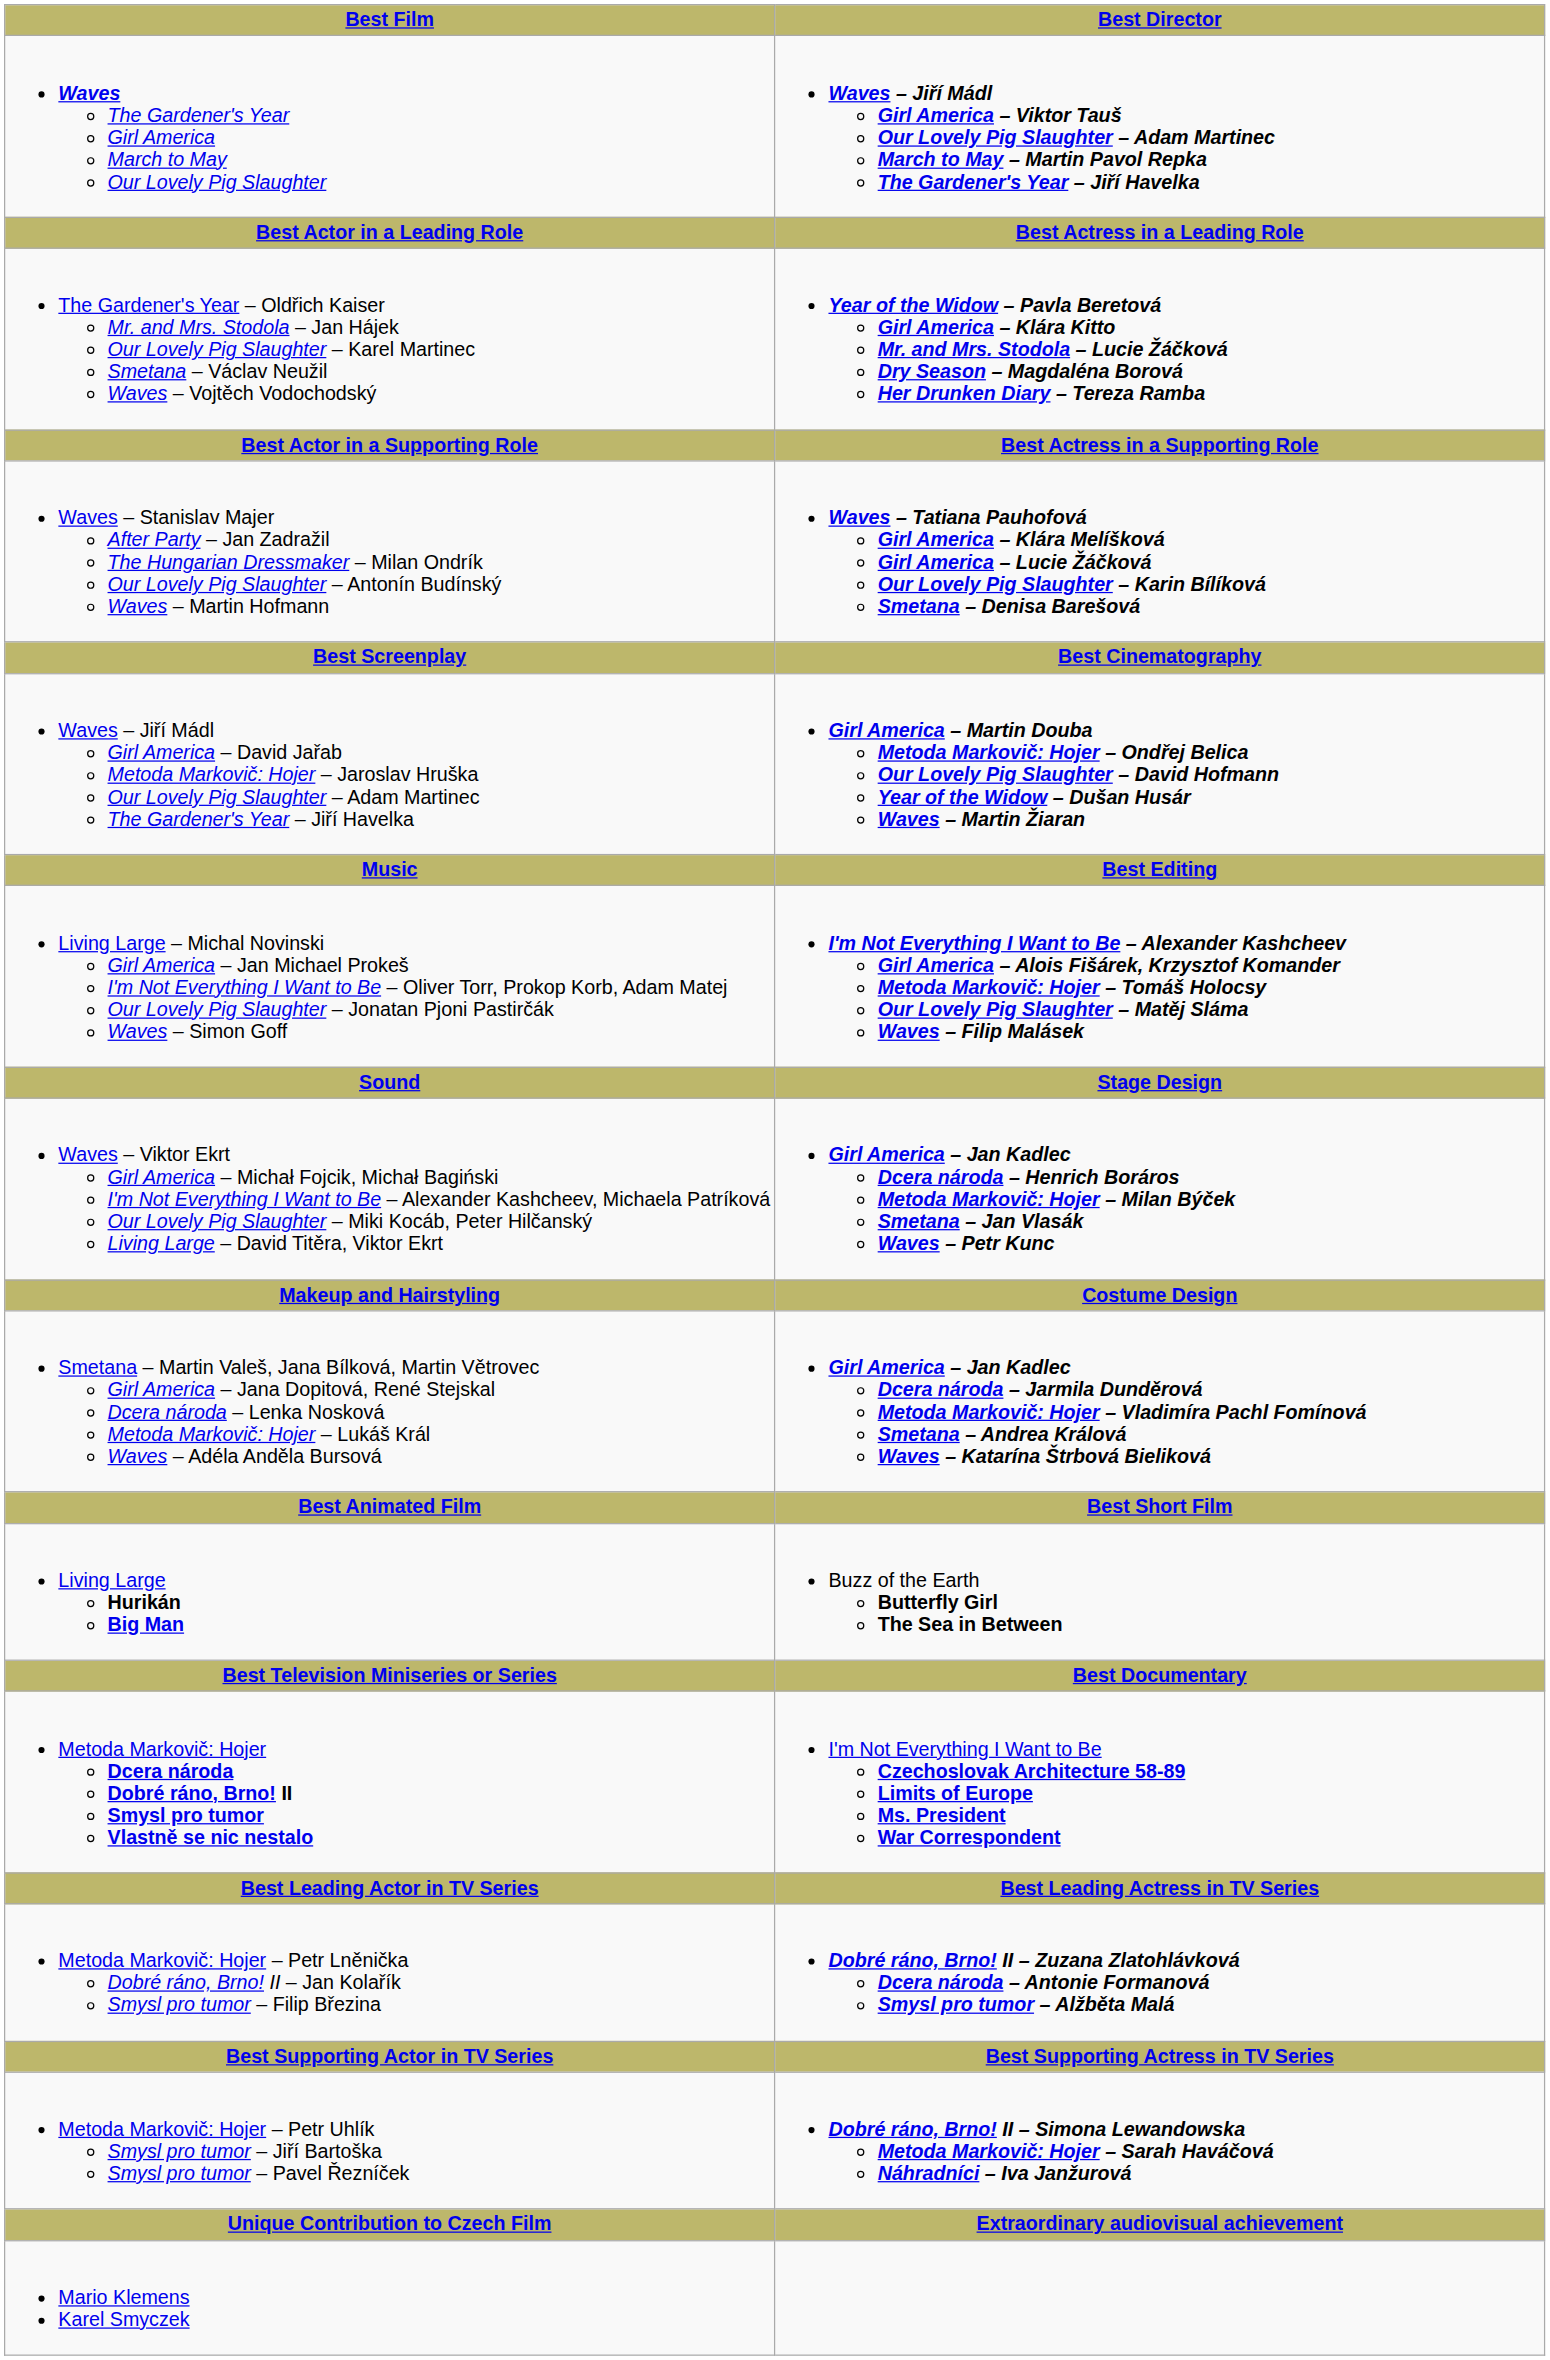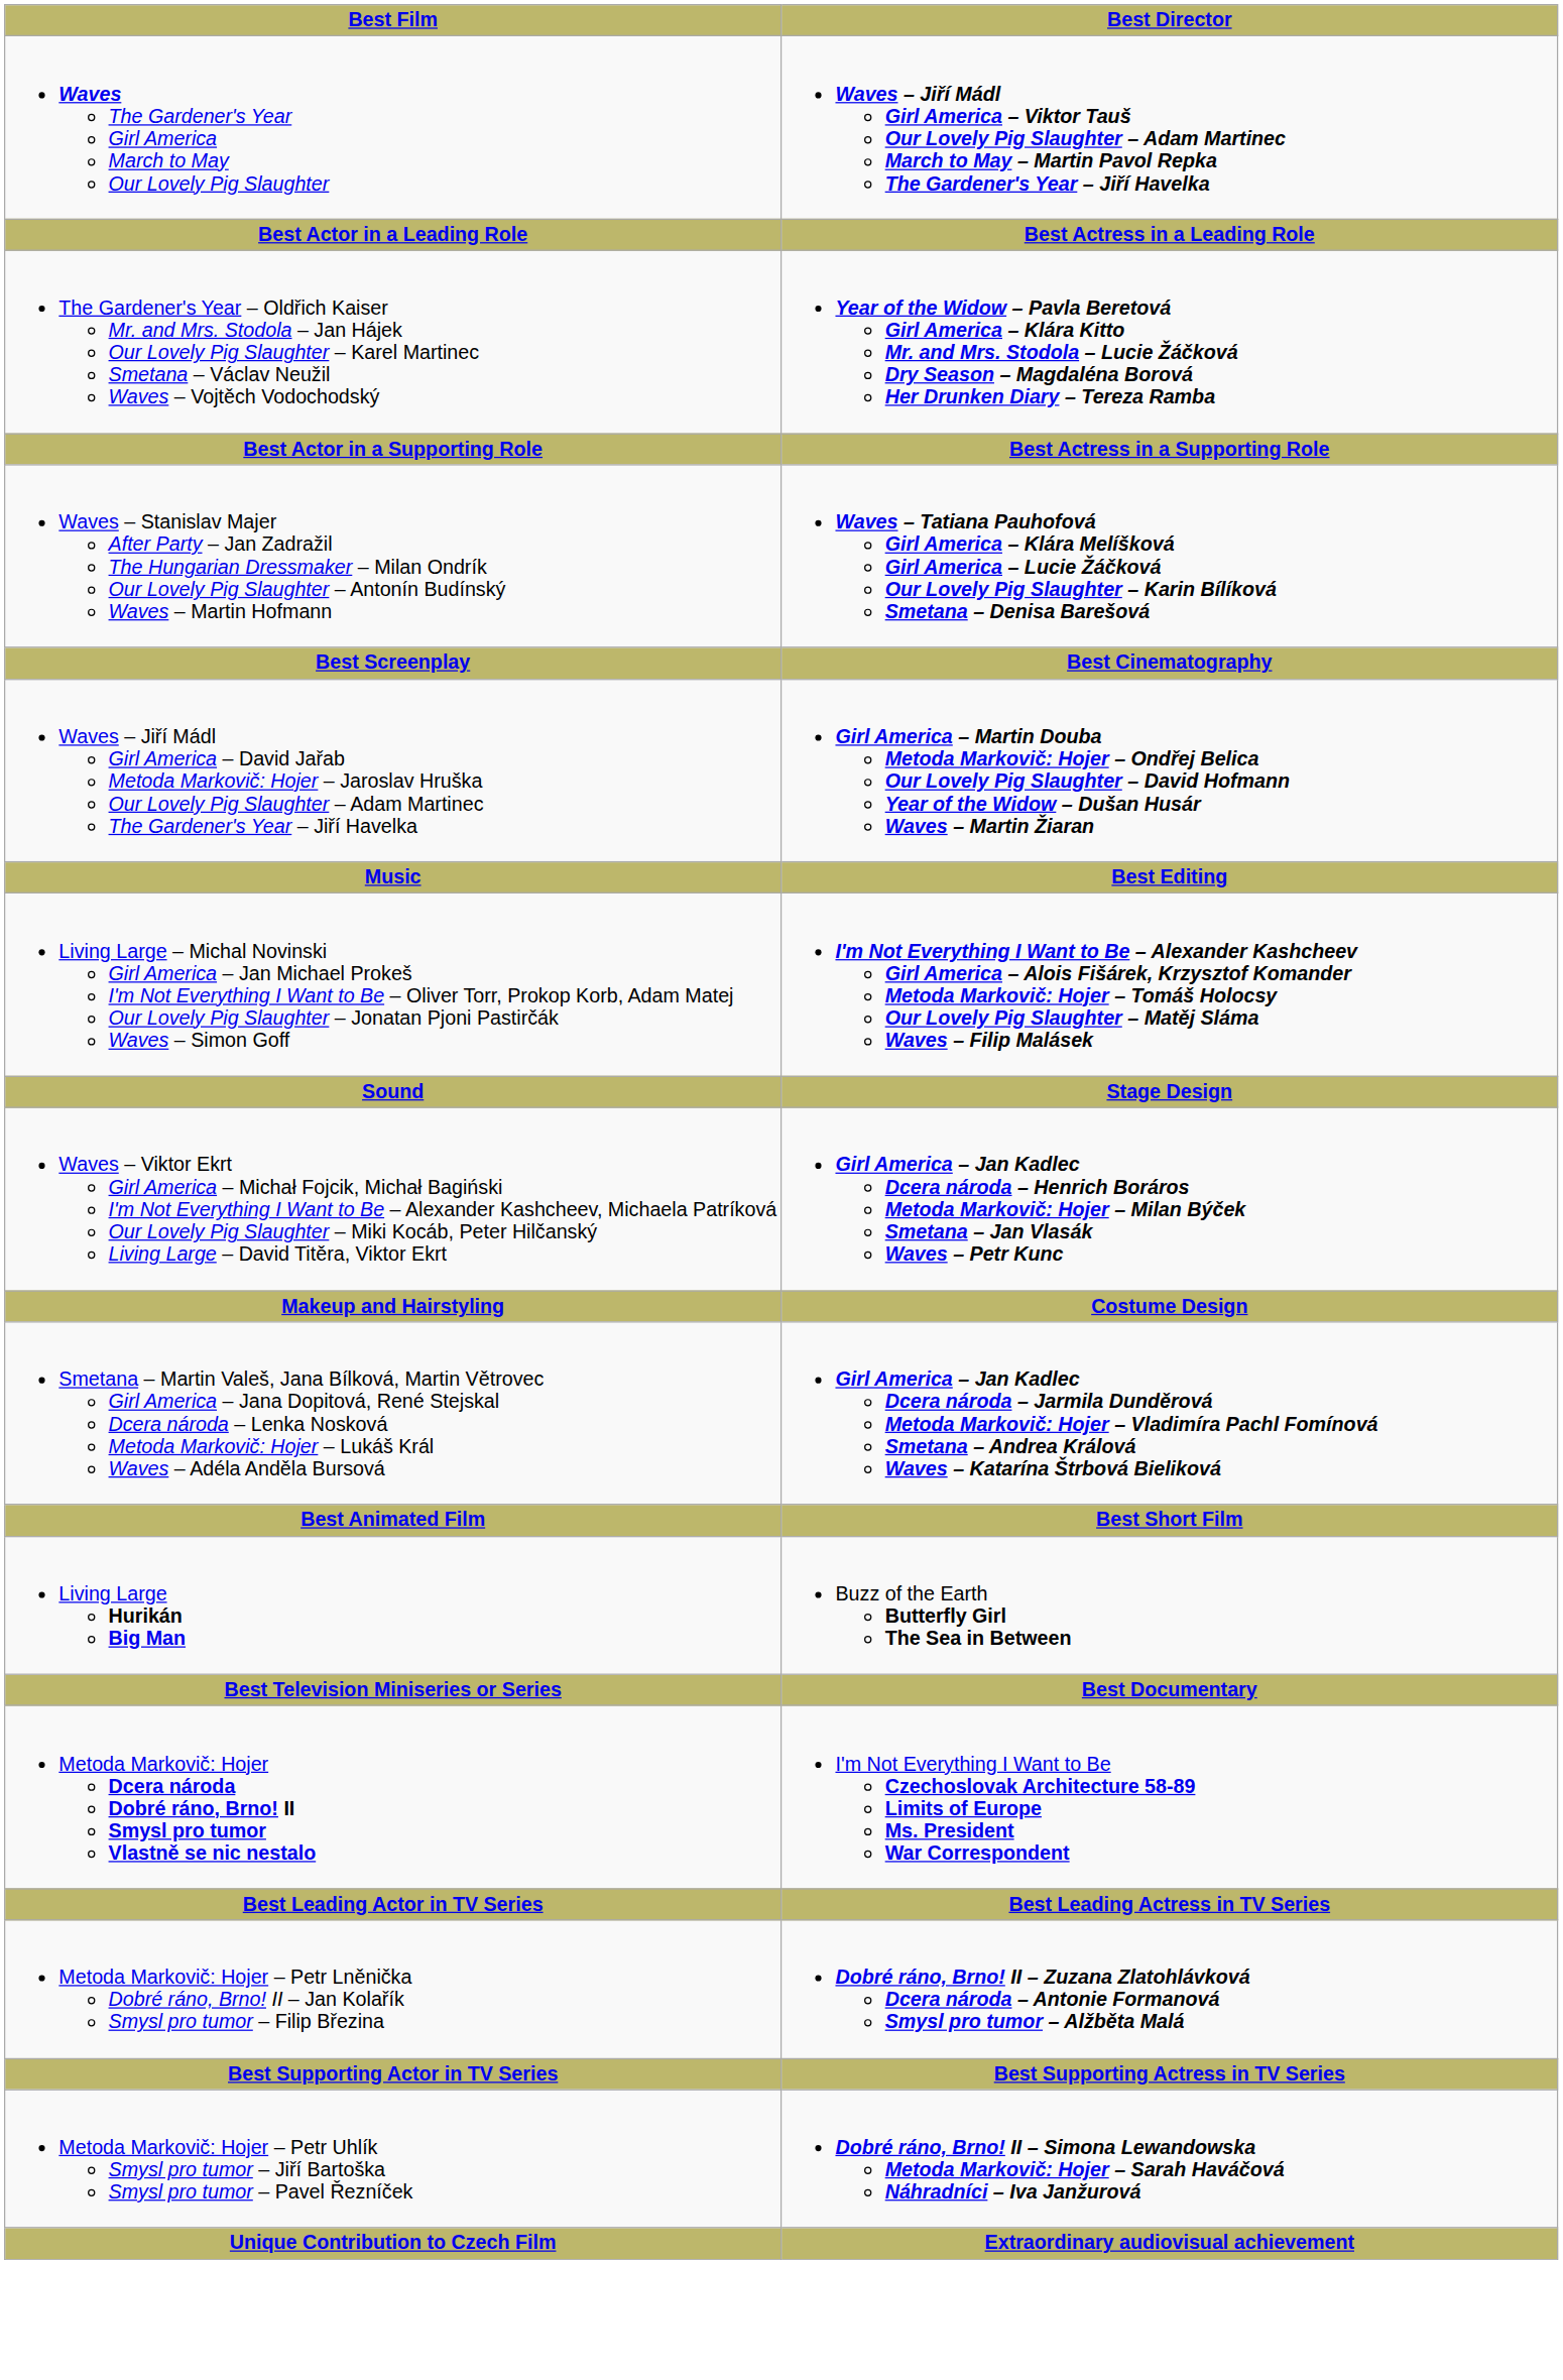 <table class=wikitable>
 <tr>
 <th style="background:#BDB76B; width: 50%"><a href='#'>Best Film</a></th>
 <th style="background:#BDB76B; width: 50%"><a href='#'>Best Director</a></th>
 </tr>
 <tr>
 <td valign="top"><br><ul><li><strong><em><a href='#'>Waves</a></em></strong><ul><li><em><a href='#'>The Gardener's Year</a></em></li><li><em><a href='#'>Girl America</a></em></li><li><em><a href='#'>March to May</a></em></li><li><em><a href='#'>Our Lovely Pig Slaughter</a></em></li></ul></li></ul></td>
 <td valign="top"><br><ul><li><strong><em><a href='#'>Waves</a><em> – Jiří Mádl<strong><ul><li></em><a href='#'>Girl America</a><em> – Viktor Tauš</li><li></em><a href='#'>Our Lovely Pig Slaughter</a><em> – Adam Martinec</li><li></em><a href='#'>March to May</a><em> – Martin Pavol Repka</li><li></em><a href='#'>The Gardener's Year</a><em> – Jiří Havelka</li></ul></li></ul></td>
 </tr>
 <tr>
 <th style="background:#BDB76B;"><a href='#'>Best Actor in a Leading Role</a></th>
 <th style="background:#BDB76B;"><a href='#'>Best Actress in a Leading Role</a></th>
 </tr>
 <tr>
 <td valign="top"><br><ul><li></em></strong><a href='#'>The Gardener's Year</a></em> – Oldřich Kaiser</strong><ul><li><em><a href='#'>Mr. and Mrs. Stodola</a></em> – Jan Hájek</li><li><em><a href='#'>Our Lovely Pig Slaughter</a></em> – Karel Martinec</li><li><em><a href='#'>Smetana</a></em> – Václav Neužil</li><li><em><a href='#'>Waves</a></em> – Vojtěch Vodochodský</li></ul></li></ul></td>
 <td valign="top"><br><ul><li><strong><em><a href='#'>Year of the Widow</a><em> – Pavla Beretová<strong><ul><li></em><a href='#'>Girl America</a><em> – Klára Kitto</li><li></em><a href='#'>Mr. and Mrs. Stodola</a><em> – Lucie Žáčková</li><li></em><a href='#'>Dry Season</a><em> – Magdaléna Borová</li><li></em><a href='#'>Her Drunken Diary</a><em> – Tereza Ramba</li></ul></li></ul></td>
 </tr>
 <tr>
 <th style="background:#BDB76B;"><a href='#'>Best Actor in a Supporting Role</a></th>
 <th style="background:#BDB76B;"><a href='#'>Best Actress in a Supporting Role</a></th>
 </tr>
 <tr>
 <td valign="top"><br><ul><li></em></strong><a href='#'>Waves</a></em> – Stanislav Majer</strong><ul><li><em><a href='#'>After Party</a></em> – Jan Zadražil</li><li><em><a href='#'>The Hungarian Dressmaker</a></em> – Milan Ondrík</li><li><em><a href='#'>Our Lovely Pig Slaughter</a></em> – Antonín Budínský</li><li><em><a href='#'>Waves</a></em> – Martin Hofmann</li></ul></li></ul></td>
 <td valign="top"><br><ul><li><strong><em><a href='#'>Waves</a><em> – Tatiana Pauhofová<strong><ul><li></em><a href='#'>Girl America</a><em> – Klára Melíšková</li><li></em><a href='#'>Girl America</a><em> – Lucie Žáčková</li><li></em><a href='#'>Our Lovely Pig Slaughter</a><em> – Karin Bílíková</li><li></em><a href='#'>Smetana</a><em> – Denisa Barešová</li></ul></li></ul></td>
 </tr>
 <tr>
 <th style="background:#BDB76B;"><a href='#'>Best Screenplay</a></th>
 <th style="background:#BDB76B;"><a href='#'>Best Cinematography</a></th>
 </tr>
 <tr>
 <td valign="top"><br><ul><li></em></strong><a href='#'>Waves</a></em> – Jiří Mádl</strong><ul><li><em><a href='#'>Girl America</a></em> – David Jařab</li><li><em><a href='#'>Metoda Markovič: Hojer</a></em> – Jaroslav Hruška</li><li><em><a href='#'>Our Lovely Pig Slaughter</a></em> – Adam Martinec</li><li><em><a href='#'>The Gardener's Year</a></em> – Jiří Havelka</li></ul></li></ul></td>
 <td valign="top"><br><ul><li><strong><em><a href='#'>Girl America</a><em> – Martin Douba<strong><ul><li></em><a href='#'>Metoda Markovič: Hojer</a><em> – Ondřej Belica</li><li></em><a href='#'>Our Lovely Pig Slaughter</a><em> – David Hofmann</li><li></em><a href='#'>Year of the Widow</a><em> – Dušan Husár</li><li></em><a href='#'>Waves</a><em> – Martin Žiaran</li></ul></li></ul></td>
 </tr>
 <tr>
 <th style="background:#BDB76B;"><a href='#'>Music</a></th>
 <th style="background:#BDB76B;"><a href='#'>Best Editing</a></th>
 </tr>
 <tr>
 <td valign="top"><br><ul><li></em></strong><a href='#'>Living Large</a></em> – Michal Novinski</strong><ul><li><em><a href='#'>Girl America</a></em> – Jan Michael Prokeš</li><li><em><a href='#'>I'm Not Everything I Want to Be</a></em> – Oliver Torr, Prokop Korb, Adam Matej</li><li><em><a href='#'>Our Lovely Pig Slaughter</a></em> – Jonatan Pjoni Pastirčák</li><li><em><a href='#'>Waves</a></em> – Simon Goff</li></ul></li></ul></td>
 <td valign="top"><br><ul><li><strong><em><a href='#'>I'm Not Everything I Want to Be</a><em> – Alexander Kashcheev<strong><ul><li></em><a href='#'>Girl America</a><em> – Alois Fišárek, Krzysztof Komander</li><li></em><a href='#'>Metoda Markovič: Hojer</a><em> – Tomáš Holocsy</li><li></em><a href='#'>Our Lovely Pig Slaughter</a><em> – Matěj Sláma</li><li></em><a href='#'>Waves</a><em> – Filip Malásek</li></ul></li></ul></td>
 </tr>
 <tr>
 <th style="background:#BDB76B;"><a href='#'>Sound</a></th>
 <th style="background:#BDB76B;"><a href='#'>Stage Design</a></th>
 </tr>
 <tr>
 <td valign="top"><br><ul><li></em></strong><a href='#'>Waves</a></em> – Viktor Ekrt</strong><ul><li><em><a href='#'>Girl America</a></em> – Michał Fojcik, Michał Bagiński</li><li><em><a href='#'>I'm Not Everything I Want to Be</a></em> – Alexander Kashcheev, Michaela Patríková</li><li><em><a href='#'>Our Lovely Pig Slaughter</a></em> – Miki Kocáb, Peter Hilčanský</li><li><em><a href='#'>Living Large</a></em> – David Titěra, Viktor Ekrt</li></ul></li></ul></td>
 <td valign="top"><br><ul><li><strong><em><a href='#'>Girl America</a><em> – Jan Kadlec<strong><ul><li></em><a href='#'>Dcera národa</a><em> – Henrich Boráros</li><li></em><a href='#'>Metoda Markovič: Hojer</a><em> – Milan Býček</li><li></em><a href='#'>Smetana</a><em> – Jan Vlasák</li><li></em><a href='#'>Waves</a><em> – Petr Kunc</li></ul></li></ul></td>
 </tr>
 <tr>
 <th style="background:#BDB76B;"><a href='#'>Makeup and Hairstyling</a></th>
 <th style="background:#BDB76B;"><a href='#'>Costume Design</a></th>
 </tr>
 <tr>
 <td valign="top"><br><ul><li></em></strong><a href='#'>Smetana</a></em> – Martin Valeš, Jana Bílková, Martin Větrovec</strong><ul><li><em><a href='#'>Girl America</a></em> – Jana Dopitová, René Stejskal</li><li><em><a href='#'>Dcera národa</a></em> – Lenka Nosková</li><li><em><a href='#'>Metoda Markovič: Hojer</a></em> – Lukáš Král</li><li><em><a href='#'>Waves</a></em> – Adéla Anděla Bursová</li></ul></li></ul></td>
 <td valign="top"><br><ul><li><strong><em><a href='#'>Girl America</a><em> – Jan Kadlec<strong><ul><li></em><a href='#'>Dcera národa</a><em> – Jarmila Dunděrová</li><li></em><a href='#'>Metoda Markovič: Hojer</a><em> – Vladimíra Pachl Fomínová</li><li></em><a href='#'>Smetana</a><em> – Andrea Králová</li><li></em><a href='#'>Waves</a><em> – Katarína Štrbová Bieliková</li></ul></li></ul></td>
 </tr>
 <tr>
 <th style="background:#BDB76B;"><a href='#'>Best Animated Film</a></th>
 <th style="background:#BDB76B;"><a href='#'>Best Short Film</a></th>
 </tr>
 <tr>
 <td valign="top"><br><ul><li></em></strong><a href='#'>Living Large</a><strong><em><ul><li></em>Hurikán<em></li><li></em><a href='#'>Big Man</a><em></li></ul></li></ul></td>
 <td valign="top"><br><ul><li></em></strong>Buzz of the Earth<strong><em><ul><li></em>Butterfly Girl<em></li><li></em>The Sea in Between<em></li></ul></li></ul></td>
 </tr>
 <tr>
 <th style="background:#BDB76B;"><a href='#'>Best Television Miniseries or Series</a></th>
 <th style="background:#BDB76B;"><a href='#'>Best Documentary</a></th>
 </tr>
 <tr>
 <td valign="top"><br><ul><li></em></strong><a href='#'>Metoda Markovič: Hojer</a><strong><em><ul><li></em><a href='#'>Dcera národa</a><em></li><li></em><a href='#'>Dobré ráno, Brno!</a> II<em></li><li></em><a href='#'>Smysl pro tumor</a><em></li><li></em><a href='#'>Vlastně se nic nestalo</a><em></li></ul></li></ul></td>
 <td valign="top"><br><ul><li></em></strong><a href='#'>I'm Not Everything I Want to Be</a><strong><em><ul><li></em><a href='#'>Czechoslovak Architecture 58-89</a><em></li><li></em><a href='#'>Limits of Europe</a><em></li><li></em><a href='#'>Ms. President</a><em></li><li></em><a href='#'>War Correspondent</a><em></li></ul></li></ul></td>
 </tr>
 <tr>
 <th style="background:#BDB76B;"><a href='#'>Best Leading Actor in TV Series</a></th>
 <th style="background:#BDB76B;"><a href='#'>Best Leading Actress in TV Series</a></th>
 </tr>
 <tr>
 <td valign="top"><br><ul><li></em></strong><a href='#'>Metoda Markovič: Hojer</a></em> – Petr Lněnička</strong><ul><li><em><a href='#'>Dobré ráno, Brno!</a> II</em> – Jan Kolařík</li><li><em><a href='#'>Smysl pro tumor</a></em> – Filip Březina</li></ul></li></ul></td>
 <td valign="top"><br><ul><li><strong><em><a href='#'>Dobré ráno, Brno!</a> II<em>  – Zuzana Zlatohlávková<strong><ul><li></em><a href='#'>Dcera národa</a><em> – Antonie Formanová</li><li></em><a href='#'>Smysl pro tumor</a><em> – Alžběta Malá</li></ul></li></ul></td>
 </tr>
 <tr>
 <th style="background:#BDB76B;"><a href='#'>Best Supporting Actor in TV Series</a></th>
 <th style="background:#BDB76B;"><a href='#'>Best Supporting Actress in TV Series</a></th>
 </tr>
 <tr>
 <td valign="top"><br><ul><li></em></strong><a href='#'>Metoda Markovič: Hojer</a></em> – Petr Uhlík</strong><ul><li><em><a href='#'>Smysl pro tumor</a></em> – Jiří Bartoška</li><li><em><a href='#'>Smysl pro tumor</a></em> – Pavel Řezníček</li></ul></li></ul></td>
 <td valign="top"><br><ul><li><strong><em><a href='#'>Dobré ráno, Brno!</a> II<em> – Simona Lewandowska<strong><ul><li></em><a href='#'>Metoda Markovič: Hojer</a><em> – Sarah Haváčová</li><li></em><a href='#'>Náhradníci</a><em> – Iva Janžurová</li></ul></li></ul></td>
 </tr>
 <tr>
 <th style="background:#BDB76B;"><a href='#'>Unique Contribution to Czech Film</a></th>
 <th style="background:#BDB76B;"><a href='#'>Extraordinary audiovisual achievement</a></th>
 </tr>
-<tr>
-<td valign="top"><br><ul><li></strong><a href='#'>Mario Klemens</a><strong></li><li></strong><a href='#'>Karel Smyczek</a><strong></li></ul></td>
-<td valign="top"></td>
-</tr>
 </table>
